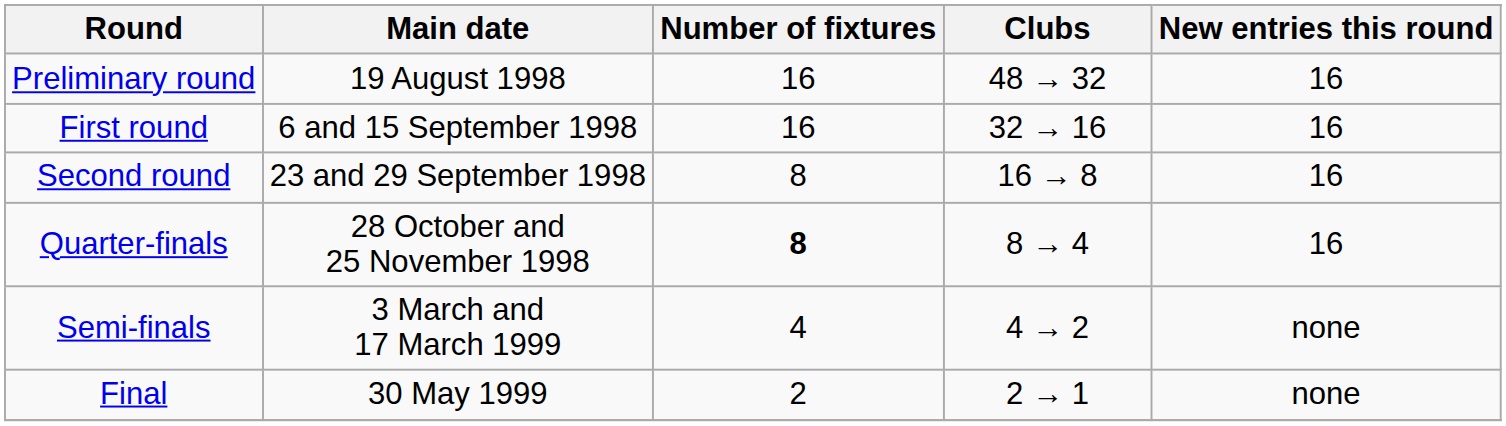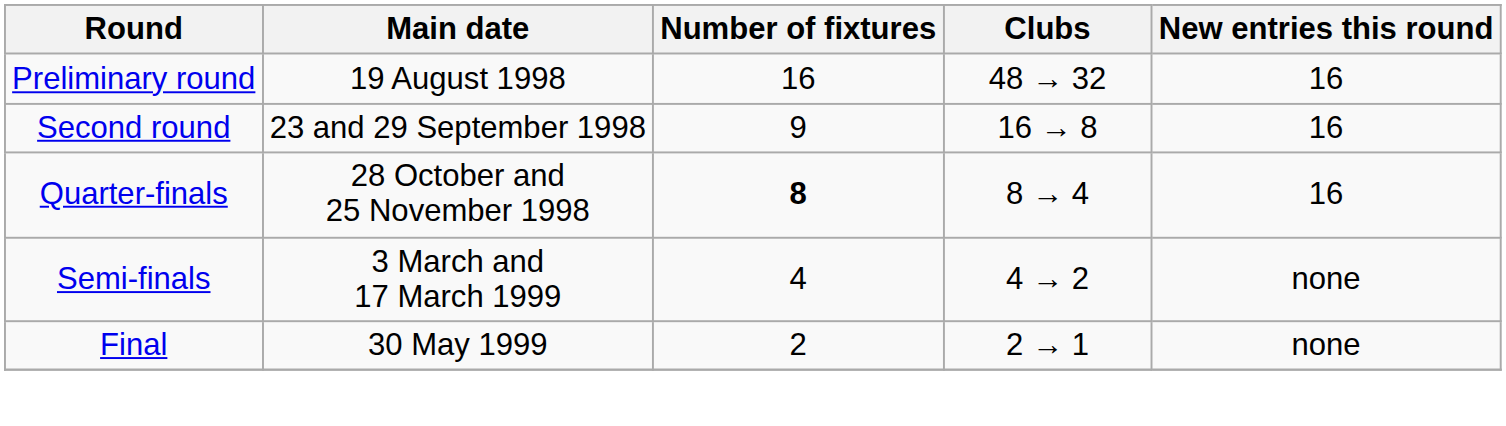 <table class="wikitable" style="text-align:center">
 <tr>
 <th>Round</th>
 <th>Main date</th>
 <th>Number of fixtures</th>
 <th width=100>Clubs</th>
 <th>New entries this round</th>
 </tr>
 <tr>
 <td><a href='#'>Preliminary round</a></td>
 <td>19 August 1998</td>
 <td>16</td>
 <td>48 → 32</td>
 <td>16</td>
 </tr>
 <tr>
-<td><a href='#'>First round</a></td>
-<td>6 and 15 September 1998</td>
-<td>16</td>
-<td>32 → 16</td>
-<td>16</td>
-</tr>
-<tr>
 <td><a href='#'>Second round</a></td>
 <td>23 and 29 September 1998</td>
-<td>8</td>
+<td>9</td>
 <td>16 → 8</td>
 <td>16</td>
 </tr>
 <tr>
 <td><a href='#'>Quarter-finals</a></td>
 <td>28 October and<br>25 November 1998</td>
 <td><strong>8</strong></td>
 <td>8 → 4</td>
 <td>16</td>
 </tr>
 <tr>
 <td><a href='#'>Semi-finals</a></td>
 <td>3 March and<br>17 March 1999</td>
 <td>4</td>
 <td>4 → 2</td>
 <td>none</td>
 </tr>
 <tr>
 <td><a href='#'>Final</a></td>
 <td>30 May 1999</td>
 <td>2</td>
 <td>2 → 1</td>
 <td>none</td>
 </tr>
 <tr>
 </tr>
 </table>
